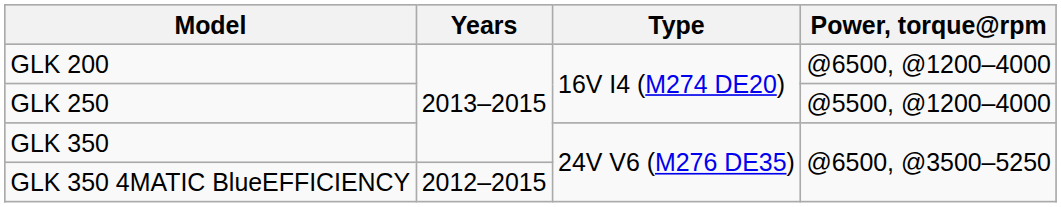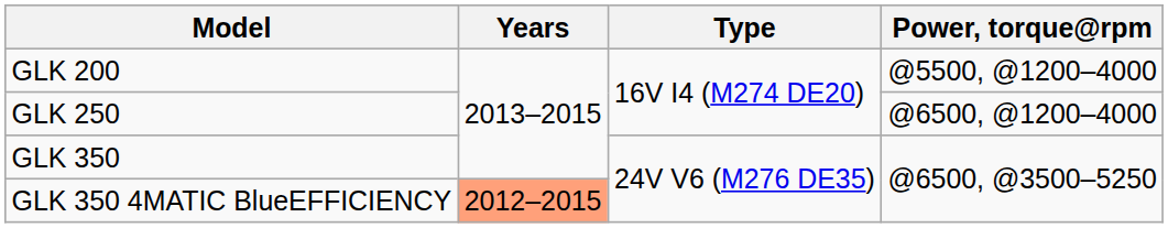 <table class="wikitable collapsible sortable" style="font-size:95%;">
 <tr>
 <th>Model</th>
 <th>Years</th>
 <th>Type</th>
 <th>Power, torque@rpm</th>
 </tr>
 <tr>
 <td>GLK 200</td>
 <td rowspan="3">2013–2015</td>
 <td rowspan="2"> 16V I4 (<a href='#'>M274 DE20</a>)</td>
-<td>@6500, @1200–4000</td>
+<td>@5500, @1200–4000</td>
 </tr>
 <tr>
 <td>GLK 250</td>
-<td>@5500, @1200–4000</td>
+<td>@6500, @1200–4000</td>
 </tr>
 <tr>
 <td>GLK 350</td>
 <td rowspan="2"> 24V V6 (<a href='#'>M276 DE35</a>)</td>
 <td rowspan="2">@6500, @3500–5250</td>
 </tr>
 <tr>
 <td>GLK 350 4MATIC BlueEFFICIENCY</td>
-<td>2012–2015</td>
+<td style="background: lightsalmon;">2012–2015</td>
 </tr>
 </table>
